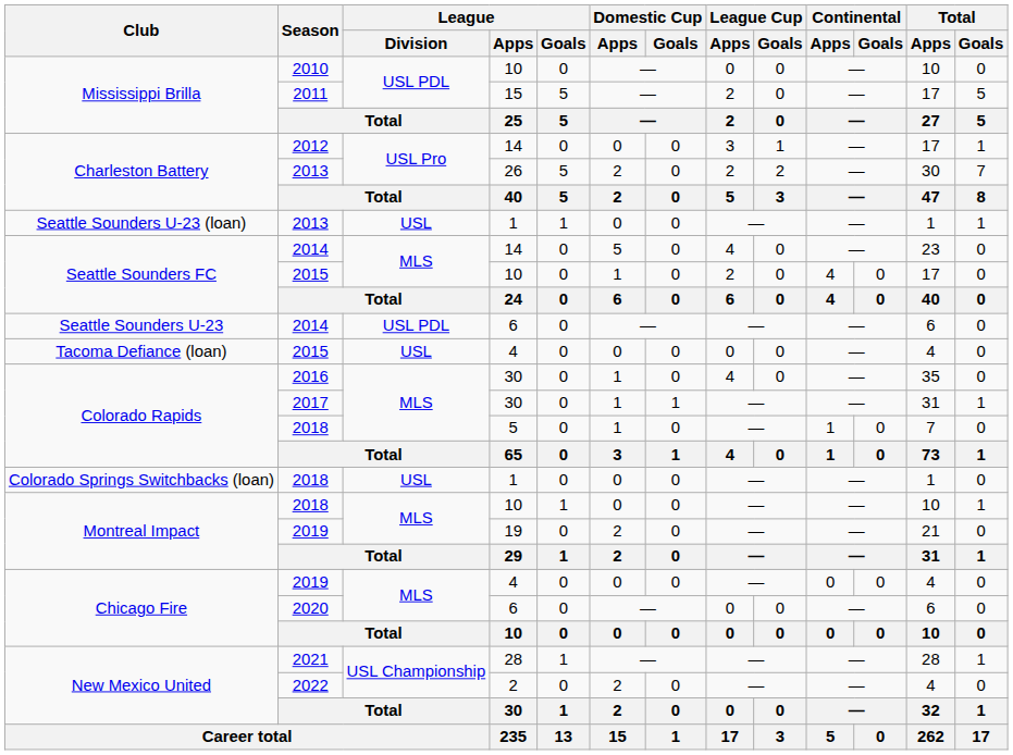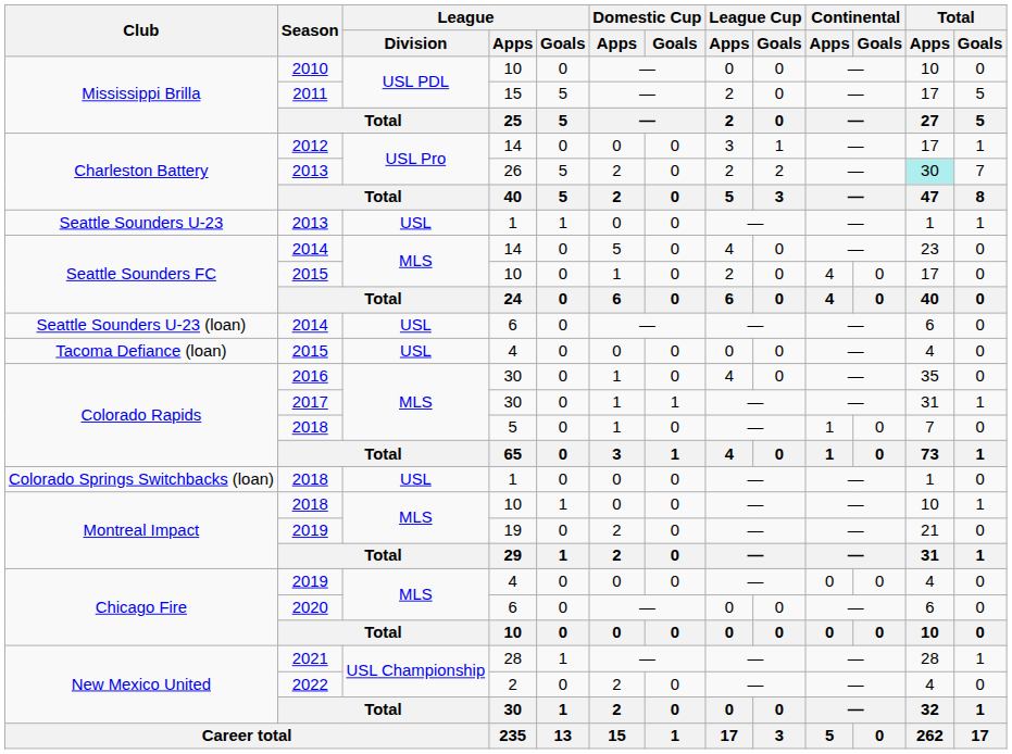 <table class="wikitable" style="text-align: center">
 <tr>
 <th rowspan="2">Club</th>
 <th rowspan="2">Season</th>
 <th colspan="3">League</th>
 <th colspan="2">Domestic Cup</th>
 <th colspan="2">League Cup</th>
 <th colspan="2">Continental</th>
 <th colspan="2">Total</th>
 </tr>
 <tr>
 <th>Division</th>
 <th>Apps</th>
 <th>Goals</th>
 <th>Apps</th>
 <th>Goals</th>
 <th>Apps</th>
 <th>Goals</th>
 <th>Apps</th>
 <th>Goals</th>
 <th>Apps</th>
 <th>Goals</th>
 </tr>
 <tr>
 <td rowspan="3"><a href='#'>Mississippi Brilla</a></td>
 <td><a href='#'>2010</a></td>
 <td rowspan="2"><a href='#'>USL PDL</a></td>
 <td>10</td>
 <td>0</td>
 <td colspan="2">—</td>
 <td>0</td>
 <td>0</td>
 <td colspan="2">—</td>
 <td>10</td>
 <td>0</td>
 </tr>
 <tr>
 <td><a href='#'>2011</a></td>
 <td>15</td>
 <td>5</td>
 <td colspan="2">—</td>
 <td>2</td>
 <td>0</td>
 <td colspan="2">—</td>
 <td>17</td>
 <td>5</td>
 </tr>
 <tr>
 <th colspan="2">Total</th>
 <th>25</th>
 <th>5</th>
 <th colspan="2">—</th>
 <th>2</th>
 <th>0</th>
 <th colspan="2">—</th>
 <th>27</th>
 <th>5</th>
 </tr>
 <tr>
 <td rowspan="3"><a href='#'>Charleston Battery</a></td>
 <td><a href='#'>2012</a></td>
 <td rowspan="2"><a href='#'>USL Pro</a></td>
 <td>14</td>
 <td>0</td>
 <td>0</td>
 <td>0</td>
 <td>3</td>
 <td>1</td>
 <td colspan="2">—</td>
 <td>17</td>
 <td>1</td>
 </tr>
 <tr>
 <td><a href='#'>2013</a></td>
 <td>26</td>
 <td>5</td>
 <td>2</td>
 <td>0</td>
 <td>2</td>
 <td>2</td>
 <td colspan="2">—</td>
-<td>30</td>
+<td style="background: paleturquoise;">30</td>
 <td>7</td>
 </tr>
 <tr>
 <th colspan="2">Total</th>
 <th>40</th>
 <th>5</th>
 <th>2</th>
 <th>0</th>
 <th>5</th>
 <th>3</th>
 <th colspan="2">—</th>
 <th>47</th>
 <th>8</th>
 </tr>
 <tr>
-<td><a href='#'>Seattle Sounders U-23</a> (loan)</td>
+<td><a href='#'>Seattle Sounders U-23</a></td>
 <td><a href='#'>2013</a></td>
 <td><a href='#'>USL</a></td>
 <td>1</td>
 <td>1</td>
 <td>0</td>
 <td>0</td>
 <td colspan="2">—</td>
 <td colspan="2">—</td>
 <td>1</td>
 <td>1</td>
 </tr>
 <tr>
 <td rowspan="3"><a href='#'>Seattle Sounders FC</a></td>
 <td><a href='#'>2014</a></td>
 <td rowspan="2"><a href='#'>MLS</a></td>
 <td>14</td>
 <td>0</td>
 <td>5</td>
 <td>0</td>
 <td>4</td>
 <td>0</td>
 <td colspan="2">—</td>
 <td>23</td>
 <td>0</td>
 </tr>
 <tr>
 <td><a href='#'>2015</a></td>
 <td>10</td>
 <td>0</td>
 <td>1</td>
 <td>0</td>
 <td>2</td>
 <td>0</td>
 <td>4</td>
 <td>0</td>
 <td>17</td>
 <td>0</td>
 </tr>
 <tr>
 <th colspan="2">Total</th>
 <th>24</th>
 <th>0</th>
 <th>6</th>
 <th>0</th>
 <th>6</th>
 <th>0</th>
 <th>4</th>
 <th>0</th>
 <th>40</th>
 <th>0</th>
 </tr>
 <tr>
-<td><a href='#'>Seattle Sounders U-23</a></td>
+<td><a href='#'>Seattle Sounders U-23</a> (loan)</td>
 <td><a href='#'>2014</a></td>
-<td><a href='#'>USL PDL</a></td>
+<td><a href='#'>USL</a></td>
 <td>6</td>
 <td>0</td>
 <td colspan="2">—</td>
 <td colspan="2">—</td>
 <td colspan="2">—</td>
 <td>6</td>
 <td>0</td>
 </tr>
 <tr>
 <td><a href='#'>Tacoma Defiance</a> (loan)</td>
 <td><a href='#'>2015</a></td>
 <td><a href='#'>USL</a></td>
 <td>4</td>
 <td>0</td>
 <td>0</td>
 <td>0</td>
 <td>0</td>
 <td>0</td>
 <td colspan="2">—</td>
 <td>4</td>
 <td>0</td>
 </tr>
 <tr>
 <td rowspan="4"><a href='#'>Colorado Rapids</a></td>
 <td><a href='#'>2016</a></td>
 <td rowspan="3"><a href='#'>MLS</a></td>
 <td>30</td>
 <td>0</td>
 <td>1</td>
 <td>0</td>
 <td>4</td>
 <td>0</td>
 <td colspan="2">—</td>
 <td>35</td>
 <td>0</td>
 </tr>
 <tr>
 <td><a href='#'>2017</a></td>
 <td>30</td>
 <td>0</td>
 <td>1</td>
 <td>1</td>
 <td colspan="2">—</td>
 <td colspan="2">—</td>
 <td>31</td>
 <td>1</td>
 </tr>
 <tr>
 <td><a href='#'>2018</a></td>
 <td>5</td>
 <td>0</td>
 <td>1</td>
 <td>0</td>
 <td colspan="2">—</td>
 <td>1</td>
 <td>0</td>
 <td>7</td>
 <td>0</td>
 </tr>
 <tr>
 <th colspan="2">Total</th>
 <th>65</th>
 <th>0</th>
 <th>3</th>
 <th>1</th>
 <th>4</th>
 <th>0</th>
 <th>1</th>
 <th>0</th>
 <th>73</th>
 <th>1</th>
 </tr>
 <tr>
 <td><a href='#'>Colorado Springs Switchbacks</a> (loan)</td>
 <td><a href='#'>2018</a></td>
 <td><a href='#'>USL</a></td>
 <td>1</td>
 <td>0</td>
 <td>0</td>
 <td>0</td>
 <td colspan="2">—</td>
 <td colspan="2">—</td>
 <td>1</td>
 <td>0</td>
 </tr>
 <tr>
 <td rowspan="3"><a href='#'>Montreal Impact</a></td>
 <td><a href='#'>2018</a></td>
 <td rowspan="2"><a href='#'>MLS</a></td>
 <td>10</td>
 <td>1</td>
 <td>0</td>
 <td>0</td>
 <td colspan="2">—</td>
 <td colspan="2">—</td>
 <td>10</td>
 <td>1</td>
 </tr>
 <tr>
 <td><a href='#'>2019</a></td>
 <td>19</td>
 <td>0</td>
 <td>2</td>
 <td>0</td>
 <td colspan="2">—</td>
 <td colspan="2">—</td>
 <td>21</td>
 <td>0</td>
 </tr>
 <tr>
 <th colspan="2">Total</th>
 <th>29</th>
 <th>1</th>
 <th>2</th>
 <th>0</th>
 <th colspan="2">—</th>
 <th colspan="2">—</th>
 <th>31</th>
 <th>1</th>
 </tr>
 <tr>
 <td rowspan="3"><a href='#'>Chicago Fire</a></td>
 <td><a href='#'>2019</a></td>
 <td rowspan="2"><a href='#'>MLS</a></td>
 <td>4</td>
 <td>0</td>
 <td>0</td>
 <td>0</td>
 <td colspan="2">—</td>
 <td>0</td>
 <td>0</td>
 <td>4</td>
 <td>0</td>
 </tr>
 <tr>
 <td><a href='#'>2020</a></td>
 <td>6</td>
 <td>0</td>
 <td colspan="2">—</td>
 <td>0</td>
 <td>0</td>
 <td colspan="2">—</td>
 <td>6</td>
 <td>0</td>
 </tr>
 <tr>
 <th colspan="2">Total</th>
 <th>10</th>
 <th>0</th>
 <th>0</th>
 <th>0</th>
 <th>0</th>
 <th>0</th>
 <th>0</th>
 <th>0</th>
 <th>10</th>
 <th>0</th>
 </tr>
 <tr>
 <td rowspan="3"><a href='#'>New Mexico United</a></td>
 <td><a href='#'>2021</a></td>
 <td rowspan="2"><a href='#'>USL Championship</a></td>
 <td>28</td>
 <td>1</td>
 <td colspan="2">—</td>
 <td colspan="2">—</td>
 <td colspan="2">—</td>
 <td>28</td>
 <td>1</td>
 </tr>
 <tr>
 <td><a href='#'>2022</a></td>
 <td>2</td>
 <td>0</td>
 <td>2</td>
 <td>0</td>
 <td colspan="2">—</td>
 <td colspan="2">—</td>
 <td>4</td>
 <td>0</td>
 </tr>
 <tr>
 <th colspan="2">Total</th>
 <th>30</th>
 <th>1</th>
 <th>2</th>
 <th>0</th>
 <th>0</th>
 <th>0</th>
 <th colspan="2">—</th>
 <th>32</th>
 <th>1</th>
 </tr>
 <tr>
 <th colspan="3">Career total</th>
 <th>235</th>
 <th>13</th>
 <th>15</th>
 <th>1</th>
 <th>17</th>
 <th>3</th>
 <th>5</th>
 <th>0</th>
 <th>262</th>
 <th>17</th>
 </tr>
 </table>
